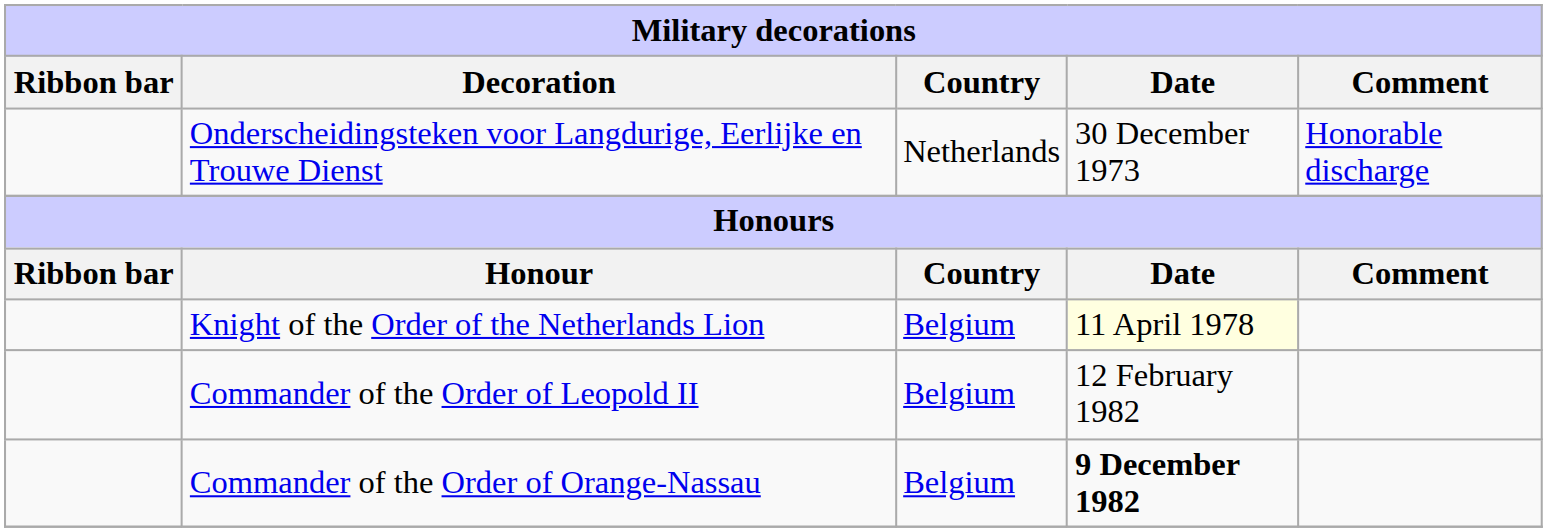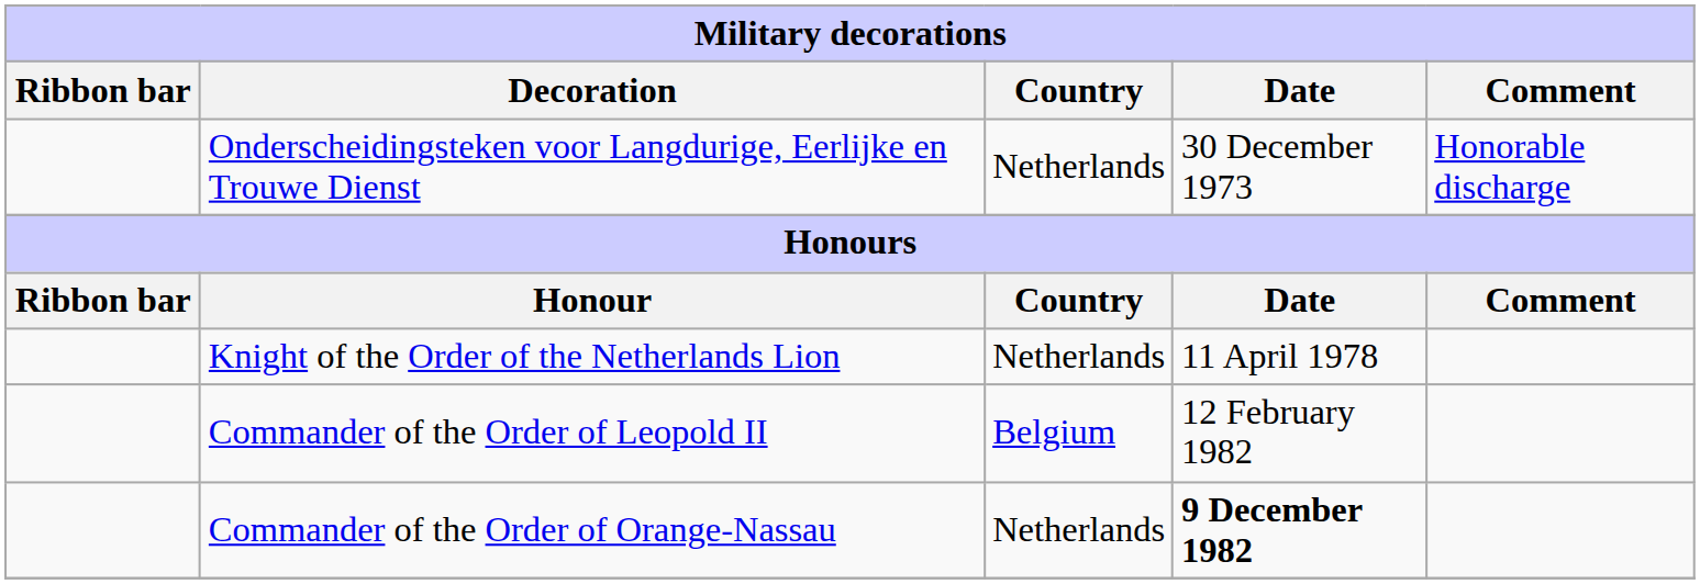 <table class="wikitable" style="width:60%;">
 <tr style="background:#ccf; text-align:center;">
 <td colspan=5><strong>Military decorations</strong></td>
 </tr>
 <tr>
 <th style="width:80px;">Ribbon bar</th>
 <th>Decoration</th>
 <th>Country</th>
 <th>Date</th>
 <th>Comment</th>
 </tr>
 <tr>
 <td></td>
 <td><a href='#'>Onderscheidingsteken voor Langdurige, Eerlijke en Trouwe Dienst</a></td>
 <td>Netherlands</td>
 <td>30 December 1973</td>
 <td><a href='#'>Honorable discharge</a></td>
 </tr>
 <tr>
 </tr>
 <tr style="background:#ccf; text-align:center;">
 <td colspan=5><strong>Honours</strong></td>
 </tr>
 <tr>
 <th style="width:80px;">Ribbon bar</th>
 <th>Honour</th>
 <th>Country</th>
 <th>Date</th>
 <th>Comment</th>
 </tr>
 <tr>
 <td></td>
 <td><a href='#'>Knight</a> of the <a href='#'>Order of the Netherlands Lion</a></td>
-<td><a href='#'>Belgium</a></td>
-<td style="background: lightyellow;">11 April 1978</td>
+<td>Netherlands</td>
+<td>11 April 1978</td>
 <td></td>
 </tr>
 <tr>
 <td></td>
 <td><a href='#'>Commander</a> of the <a href='#'>Order of Leopold II</a></td>
 <td><a href='#'>Belgium</a></td>
 <td>12 February 1982</td>
 <td></td>
 </tr>
 <tr>
 <td></td>
 <td><a href='#'>Commander</a> of the <a href='#'>Order of Orange-Nassau</a></td>
-<td><a href='#'>Belgium</a></td>
+<td>Netherlands</td>
 <td><strong>9 December 1982</strong></td>
 <td></td>
 </tr>
 <tr>
 </tr>
 </table>
